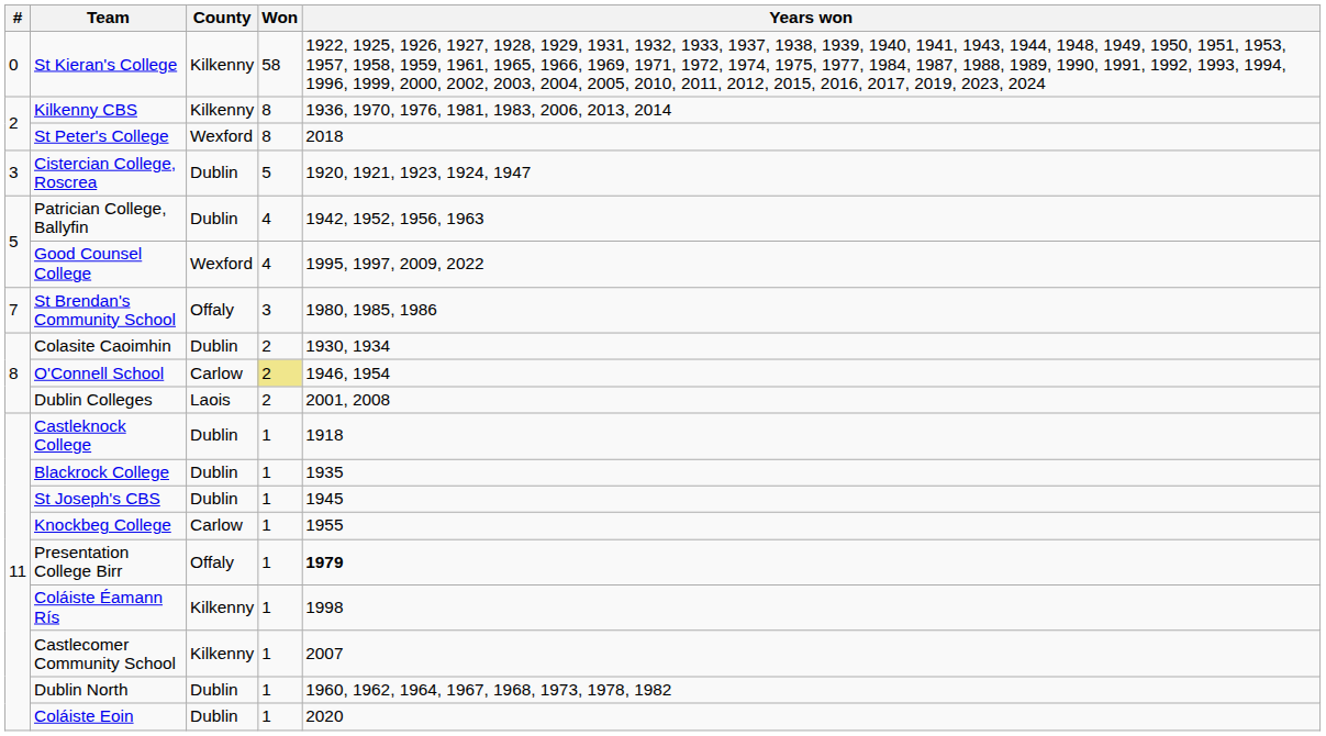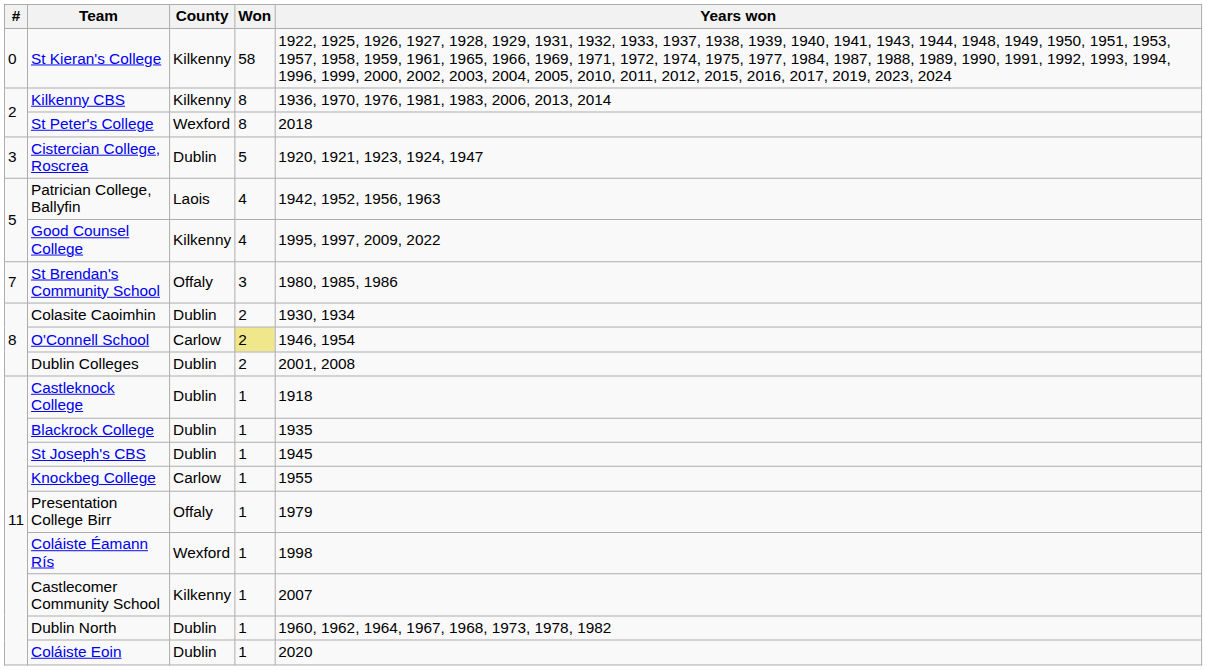 <table class="wikitable sortable">
 <tr>
 <th>#</th>
 <th>Team</th>
 <th>County</th>
 <th>Won</th>
 <th>Years won</th>
 </tr>
 <tr>
 <td>0</td>
 <td><a href='#'>St Kieran's College</a></td>
 <td>Kilkenny</td>
 <td>58</td>
 <td>1922, 1925, 1926, 1927, 1928, 1929, 1931, 1932, 1933, 1937, 1938, 1939, 1940, 1941, 1943, 1944, 1948, 1949, 1950, 1951, 1953, 1957, 1958, 1959, 1961, 1965, 1966, 1969, 1971, 1972, 1974, 1975, 1977, 1984, 1987, 1988, 1989, 1990, 1991, 1992, 1993, 1994, 1996, 1999, 2000, 2002, 2003, 2004, 2005, 2010, 2011, 2012, 2015, 2016, 2017, 2019, 2023, 2024</td>
 </tr>
 <tr>
 <td rowspan=2>2</td>
 <td><a href='#'>Kilkenny CBS</a></td>
 <td>Kilkenny</td>
 <td>8</td>
 <td>1936, 1970, 1976, 1981, 1983, 2006, 2013, 2014</td>
 </tr>
 <tr>
 <td><a href='#'>St Peter's College</a></td>
 <td>Wexford</td>
 <td>8</td>
 <td>2018</td>
 </tr>
 <tr>
 <td>3</td>
 <td><a href='#'>Cistercian College, Roscrea</a></td>
 <td>Dublin</td>
 <td>5</td>
 <td>1920, 1921, 1923, 1924, 1947</td>
 </tr>
 <tr>
 <td rowspan=2>5</td>
 <td>Patrician College, Ballyfin</td>
-<td>Dublin</td>
+<td>Laois</td>
 <td>4</td>
 <td>1942, 1952, 1956, 1963</td>
 </tr>
 <tr>
 <td><a href='#'>Good Counsel College</a></td>
-<td>Wexford</td>
+<td>Kilkenny</td>
 <td>4</td>
 <td>1995, 1997, 2009, 2022</td>
 </tr>
 <tr>
 <td>7</td>
 <td><a href='#'>St Brendan's Community School</a></td>
 <td>Offaly</td>
 <td>3</td>
 <td>1980, 1985, 1986</td>
 </tr>
 <tr>
 <td rowspan=3>8</td>
 <td>Colasite Caoimhin</td>
 <td>Dublin</td>
 <td>2</td>
 <td>1930, 1934</td>
 </tr>
 <tr>
 <td><a href='#'>O'Connell School</a></td>
 <td>Carlow</td>
 <td style="background: khaki;">2</td>
 <td>1946, 1954</td>
 </tr>
 <tr>
 <td>Dublin Colleges</td>
-<td>Laois</td>
+<td>Dublin</td>
 <td>2</td>
 <td>2001, 2008</td>
 </tr>
 <tr>
 <td rowspan=9>11</td>
 <td><a href='#'>Castleknock College</a></td>
 <td>Dublin</td>
 <td>1</td>
 <td>1918</td>
 </tr>
 <tr>
 <td><a href='#'>Blackrock College</a></td>
 <td>Dublin</td>
 <td>1</td>
 <td>1935</td>
 </tr>
 <tr>
 <td><a href='#'>St Joseph's CBS</a></td>
 <td>Dublin</td>
 <td>1</td>
 <td>1945</td>
 </tr>
 <tr>
 <td><a href='#'>Knockbeg College</a></td>
 <td>Carlow</td>
 <td>1</td>
 <td>1955</td>
 </tr>
 <tr>
 <td>Presentation College Birr</td>
 <td>Offaly</td>
 <td>1</td>
-<td><strong>1979</strong></td>
+<td>1979</td>
 </tr>
 <tr>
 <td><a href='#'>Coláiste Éamann Rís</a></td>
-<td>Kilkenny</td>
+<td>Wexford</td>
 <td>1</td>
 <td>1998</td>
 </tr>
 <tr>
 <td>Castlecomer Community School</td>
 <td>Kilkenny</td>
 <td>1</td>
 <td>2007</td>
 </tr>
 <tr>
 <td>Dublin North</td>
 <td>Dublin</td>
 <td>1</td>
 <td>1960, 1962, 1964, 1967, 1968, 1973, 1978, 1982</td>
 </tr>
 <tr>
 <td><a href='#'>Coláiste Eoin</a></td>
 <td>Dublin</td>
 <td>1</td>
 <td>2020</td>
 </tr>
 </table>
